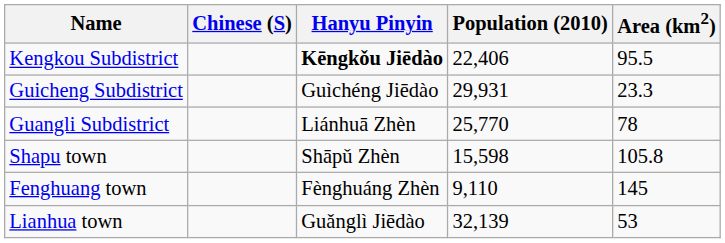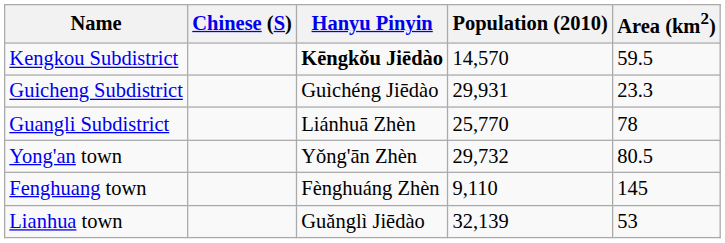 <table class="wikitable">
 <tr>
 <th>Name</th>
 <th><a href='#'>Chinese</a> (<a href='#'>S</a>)</th>
 <th><a href='#'>Hanyu Pinyin</a></th>
 <th>Population (2010)</th>
 <th>Area (km<sup>2</sup>)</th>
 </tr>
 <tr>
 <td><a href='#'>Kengkou Subdistrict</a></td>
 <td></td>
 <td><strong>Kēngkǒu Jiēdào</strong></td>
-<td>22,406</td>
-<td>95.5</td>
+<td>14,570</td>
+<td>59.5</td>
 </tr>
 <tr>
 <td><a href='#'>Guicheng Subdistrict</a></td>
 <td></td>
 <td>Guìchéng Jiēdào</td>
 <td>29,931</td>
 <td>23.3</td>
 </tr>
 <tr>
 <td><a href='#'>Guangli Subdistrict</a></td>
 <td></td>
 <td>Liánhuā Zhèn</td>
 <td>25,770</td>
 <td>78</td>
 </tr>
 <tr>
-<td><a href='#'>Shapu</a> town</td>
+<td><a href='#'>Yong'an</a> town</td>
 <td></td>
-<td>Shāpǔ Zhèn</td>
-<td>15,598</td>
-<td>105.8</td>
+<td>Yǒng'ān Zhèn</td>
+<td>29,732</td>
+<td>80.5</td>
 </tr>
 <tr>
 <td><a href='#'>Fenghuang</a> town</td>
 <td></td>
 <td>Fènghuáng Zhèn</td>
 <td>9,110</td>
 <td>145</td>
 </tr>
 <tr>
 <td><a href='#'>Lianhua</a> town</td>
 <td></td>
 <td>Guǎnglì Jiēdào</td>
 <td>32,139</td>
 <td>53</td>
 </tr>
 </table>
